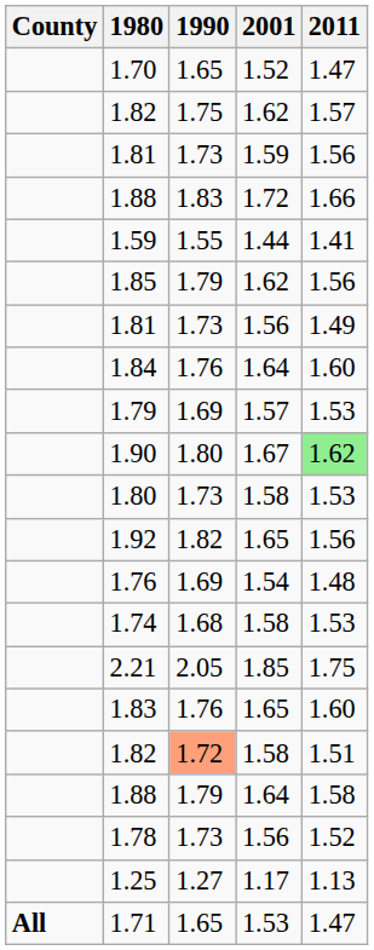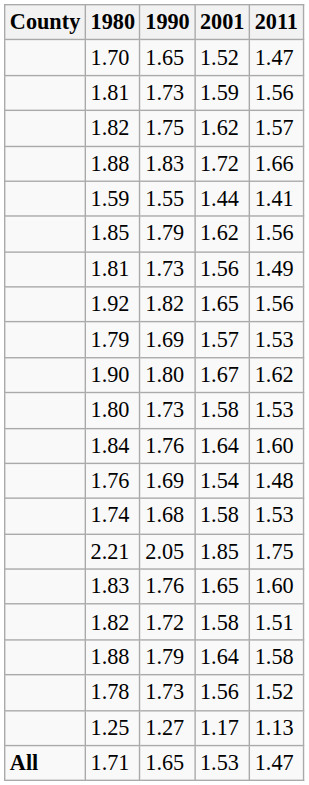 <table class="wikitable sortable mw-collapsible mw-collapsed">
 <tr>
 <th>County</th>
 <th>1980</th>
 <th>1990</th>
 <th>2001</th>
 <th>2011</th>
 </tr>
 <tr>
 <td></td>
 <td>1.70</td>
 <td>1.65</td>
 <td>1.52</td>
 <td>1.47</td>
 </tr>
 <tr>
 <td></td>
+<td>1.81</td>
+<td>1.73</td>
+<td>1.59</td>
+<td>1.56</td>
+</tr>
+<tr>
+<td></td>
 <td>1.82</td>
 <td>1.75</td>
 <td>1.62</td>
 <td>1.57</td>
-</tr>
-<tr>
-<td></td>
-<td>1.81</td>
-<td>1.73</td>
-<td>1.59</td>
-<td>1.56</td>
 </tr>
 <tr>
 <td></td>
 <td>1.88</td>
 <td>1.83</td>
 <td>1.72</td>
 <td>1.66</td>
 </tr>
 <tr>
 <td></td>
 <td>1.59</td>
 <td>1.55</td>
 <td>1.44</td>
 <td>1.41</td>
 </tr>
 <tr>
 <td></td>
 <td>1.85</td>
 <td>1.79</td>
 <td>1.62</td>
 <td>1.56</td>
 </tr>
 <tr>
 <td></td>
 <td>1.81</td>
 <td>1.73</td>
 <td>1.56</td>
 <td>1.49</td>
 </tr>
 <tr>
 <td></td>
-<td>1.84</td>
-<td>1.76</td>
-<td>1.64</td>
-<td>1.60</td>
+<td>1.92</td>
+<td>1.82</td>
+<td>1.65</td>
+<td>1.56</td>
 </tr>
 <tr>
 <td></td>
 <td>1.79</td>
 <td>1.69</td>
 <td>1.57</td>
 <td>1.53</td>
 </tr>
 <tr>
 <td></td>
 <td>1.90</td>
 <td>1.80</td>
 <td>1.67</td>
-<td style="background: lightgreen;">1.62</td>
+<td>1.62</td>
 </tr>
 <tr>
 <td></td>
 <td>1.80</td>
 <td>1.73</td>
 <td>1.58</td>
 <td>1.53</td>
 </tr>
 <tr>
 <td></td>
-<td>1.92</td>
-<td>1.82</td>
-<td>1.65</td>
-<td>1.56</td>
+<td>1.84</td>
+<td>1.76</td>
+<td>1.64</td>
+<td>1.60</td>
 </tr>
 <tr>
 <td></td>
 <td>1.76</td>
 <td>1.69</td>
 <td>1.54</td>
 <td>1.48</td>
 </tr>
 <tr>
 <td></td>
 <td>1.74</td>
 <td>1.68</td>
 <td>1.58</td>
 <td>1.53</td>
 </tr>
 <tr>
 <td></td>
 <td>2.21</td>
 <td>2.05</td>
 <td>1.85</td>
 <td>1.75</td>
 </tr>
 <tr>
 <td></td>
 <td>1.83</td>
 <td>1.76</td>
 <td>1.65</td>
 <td>1.60</td>
 </tr>
 <tr>
 <td></td>
 <td>1.82</td>
-<td style="background: lightsalmon;">1.72</td>
+<td>1.72</td>
 <td>1.58</td>
 <td>1.51</td>
 </tr>
 <tr>
 <td></td>
 <td>1.88</td>
 <td>1.79</td>
 <td>1.64</td>
 <td>1.58</td>
 </tr>
 <tr>
 <td></td>
 <td>1.78</td>
 <td>1.73</td>
 <td>1.56</td>
 <td>1.52</td>
 </tr>
 <tr>
 <td></td>
 <td>1.25</td>
 <td>1.27</td>
 <td>1.17</td>
 <td>1.13</td>
 </tr>
 <tr>
 <td><strong>All</strong></td>
 <td>1.71</td>
 <td>1.65</td>
 <td>1.53</td>
 <td>1.47</td>
 </tr>
 </table>
